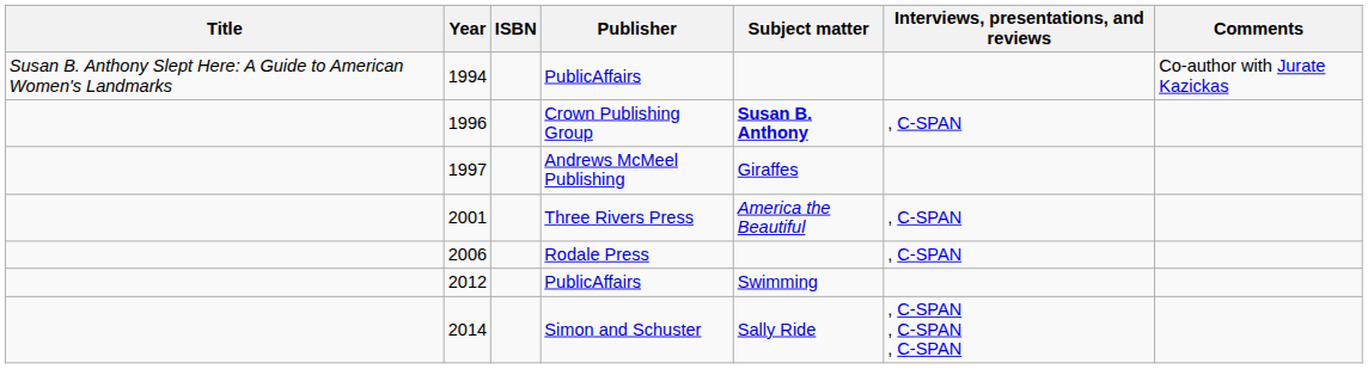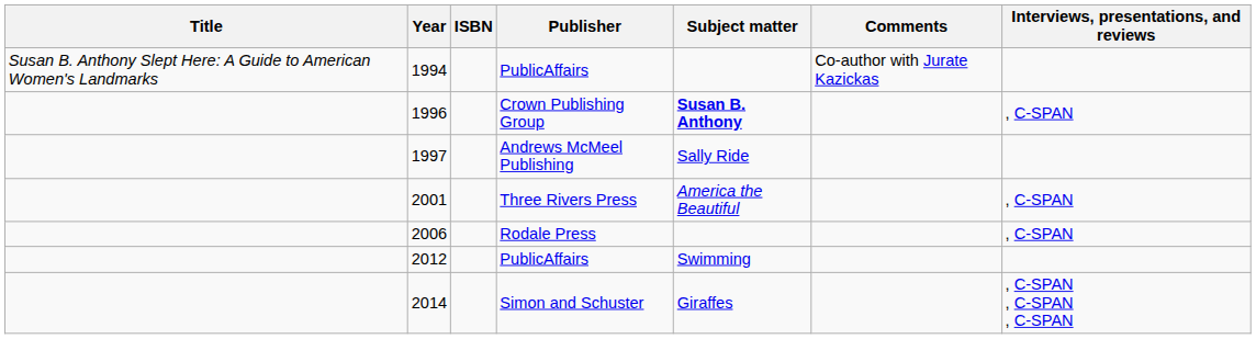 <table class="wikitable">
 <tr>
 <th>Title</th>
 <th>Year</th>
 <th>ISBN</th>
 <th>Publisher</th>
 <th>Subject matter</th>
+<th>Comments</th>
 <th>Interviews, presentations, and reviews</th>
-<th>Comments</th>
 </tr>
 <tr>
 <td><em>Susan B. Anthony Slept Here: A Guide to American Women's Landmarks</em></td>
 <td>1994</td>
 <td></td>
 <td><a href='#'>PublicAffairs</a></td>
 <td></td>
+<td>Co-author with <a href='#'>Jurate Kazickas</a></td>
 <td></td>
-<td>Co-author with <a href='#'>Jurate Kazickas</a></td>
 </tr>
 <tr>
 <td><em></em></td>
 <td>1996</td>
 <td></td>
 <td><a href='#'>Crown Publishing Group</a></td>
 <td><strong><a href='#'>Susan B. Anthony</a></strong></td>
+<td></td>
 <td>, <a href='#'>C-SPAN</a></td>
-<td></td>
 </tr>
 <tr>
 <td><em></em></td>
 <td>1997</td>
 <td></td>
 <td><a href='#'>Andrews McMeel Publishing</a></td>
-<td><a href='#'>Giraffes</a></td>
+<td><a href='#'>Sally Ride</a></td>
 <td></td>
 <td></td>
 </tr>
 <tr>
 <td><em></em></td>
 <td>2001</td>
 <td></td>
 <td><a href='#'>Three Rivers Press</a></td>
 <td><em><a href='#'>America the Beautiful</a></em></td>
+<td></td>
 <td>, <a href='#'>C-SPAN</a></td>
-<td></td>
 </tr>
 <tr>
 <td><em></em></td>
 <td>2006</td>
 <td></td>
 <td><a href='#'>Rodale Press</a></td>
 <td></td>
+<td></td>
 <td>, <a href='#'>C-SPAN</a></td>
-<td></td>
 </tr>
 <tr>
 <td><em></em></td>
 <td>2012</td>
 <td></td>
 <td><a href='#'>PublicAffairs</a></td>
 <td><a href='#'>Swimming</a></td>
 <td></td>
 <td></td>
 </tr>
 <tr>
 <td><em></em></td>
 <td>2014</td>
 <td></td>
 <td><a href='#'>Simon and Schuster</a></td>
-<td><a href='#'>Sally Ride</a></td>
+<td><a href='#'>Giraffes</a></td>
+<td></td>
 <td>, <a href='#'>C-SPAN</a> <br> , <a href='#'>C-SPAN</a> <br> , <a href='#'>C-SPAN</a></td>
-<td></td>
 </tr>
 </table>
